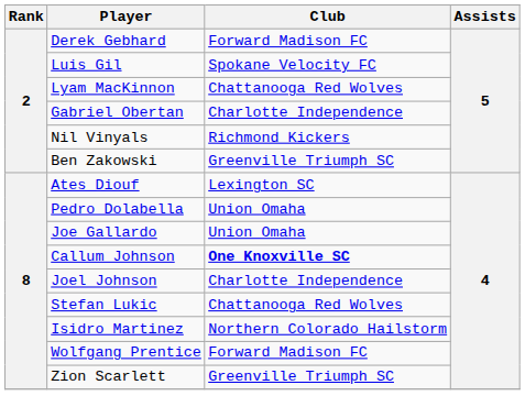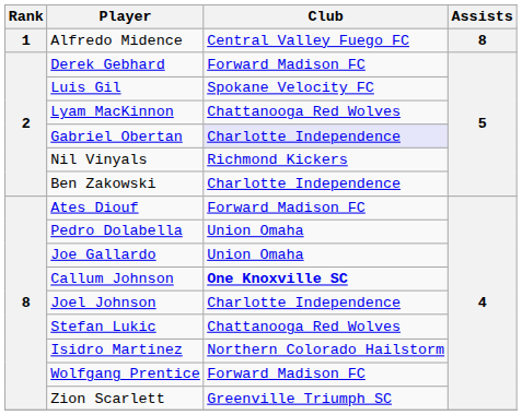 <table class="wikitable">
 <tr>
 <th>Rank</th>
 <th>Player</th>
 <th>Club</th>
 <th>Assists</th>
+</tr>
+<tr>
+<th>1</th>
+<td> Alfredo Midence</td>
+<td><a href='#'>Central Valley Fuego FC</a></td>
+<th>8</th>
 </tr>
 <tr>
 <th rowspan=6>2</th>
 <td> <a href='#'>Derek Gebhard</a></td>
 <td><a href='#'>Forward Madison FC</a></td>
 <th rowspan=6>5</th>
 </tr>
 <tr>
 <td> <a href='#'>Luis Gil</a></td>
 <td><a href='#'>Spokane Velocity FC</a></td>
 </tr>
 <tr>
 <td> <a href='#'>Lyam MacKinnon</a></td>
 <td><a href='#'>Chattanooga Red Wolves</a></td>
 </tr>
 <tr>
 <td> <a href='#'>Gabriel Obertan</a></td>
-<td><a href='#'>Charlotte Independence</a></td>
+<td style="background: lavender;"><a href='#'>Charlotte Independence</a></td>
 </tr>
 <tr>
 <td> Nil Vinyals</td>
 <td><a href='#'>Richmond Kickers</a></td>
 </tr>
 <tr>
 <td> Ben Zakowski</td>
-<td><a href='#'>Greenville Triumph SC</a></td>
+<td><a href='#'>Charlotte Independence</a></td>
 </tr>
 <tr>
 <th rowspan=9>8</th>
 <td> <a href='#'>Ates Diouf</a></td>
-<td><a href='#'>Lexington SC</a></td>
+<td><a href='#'>Forward Madison FC</a></td>
 <th rowspan=9>4</th>
 </tr>
 <tr>
 <td> <a href='#'>Pedro Dolabella</a></td>
 <td><a href='#'>Union Omaha</a></td>
 </tr>
 <tr>
 <td> <a href='#'>Joe Gallardo</a></td>
 <td><a href='#'>Union Omaha</a></td>
 </tr>
 <tr>
 <td> <a href='#'>Callum Johnson</a></td>
 <td><strong><a href='#'>One Knoxville SC</a></strong></td>
 </tr>
 <tr>
 <td> <a href='#'>Joel Johnson</a></td>
 <td><a href='#'>Charlotte Independence</a></td>
 </tr>
 <tr>
 <td> <a href='#'>Stefan Lukic</a></td>
 <td><a href='#'>Chattanooga Red Wolves</a></td>
 </tr>
 <tr>
 <td> <a href='#'>Isidro Martinez</a></td>
 <td><a href='#'>Northern Colorado Hailstorm</a></td>
 </tr>
 <tr>
 <td> <a href='#'>Wolfgang Prentice</a></td>
 <td><a href='#'>Forward Madison FC</a></td>
 </tr>
 <tr>
 <td> Zion Scarlett</td>
 <td><a href='#'>Greenville Triumph SC</a></td>
 </tr>
 <tr>
 </tr>
 </table>
